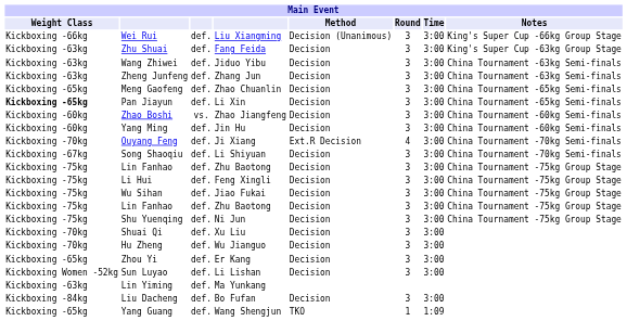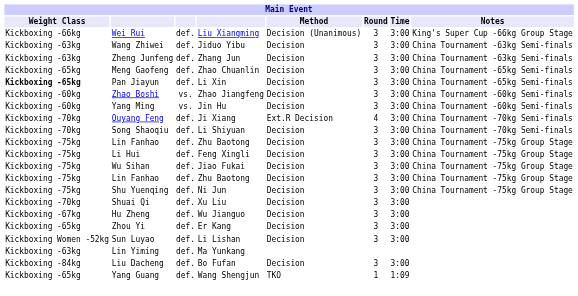 <table class="toccolours" style="font-size: 85%;">
 <tr>
 <th colspan="8" style="background-color: #ccf; color: #000080; text-align: center;"><strong>Main Event</strong></th>
 </tr>
 <tr>
 <th colspan="1" style="background-color: #E6E8FA; color: #000000; text-align: center;">Weight Class</th>
 <th colspan="1" style="background-color: #E6E8FA; color: #000000; text-align: center;"></th>
 <th colspan="1" style="background-color: #E6E8FA; color: #000000; text-align: center;"></th>
 <th colspan="1" style="background-color: #E6E8FA; color: #000000; text-align: center;"></th>
 <th colspan="1" style="background-color: #E6E8FA; color: #000000; text-align: center;">Method</th>
 <th colspan="1" style="background-color: #E6E8FA; color: #000000; text-align: center;">Round</th>
 <th colspan="1" style="background-color: #E6E8FA; color: #000000; text-align: center;">Time</th>
 <th colspan="1" style="background-color: #E6E8FA; color: #000000; text-align: center;">Notes</th>
 </tr>
 <tr>
 <td>Kickboxing -66kg</td>
 <td> <a href='#'>Wei Rui</a></td>
 <td align=center>def.</td>
 <td> <a href='#'>Liu Xiangming</a></td>
 <td>Decision (Unanimous)</td>
 <td align=center>3</td>
 <td align=center>3:00</td>
 <td>King's Super Cup -66kg Group Stage</td>
-</tr>
-<tr>
-<td>Kickboxing -63kg</td>
-<td> <a href='#'>Zhu Shuai</a></td>
-<td align=center>def.</td>
-<td> <a href='#'>Fang Feida</a></td>
-<td>Decision</td>
-<td align=center>3</td>
-<td align=center>3:00</td>
-<td>King's Super Cup -63kg Group Stage</td>
 </tr>
 <tr>
 <td>Kickboxing -63kg</td>
 <td> Wang Zhiwei</td>
 <td align=center>def.</td>
 <td> Jiduo Yibu</td>
 <td>Decision</td>
 <td align=center>3</td>
 <td align=center>3:00</td>
 <td>China Tournament -63kg Semi-finals</td>
 </tr>
 <tr>
 <td>Kickboxing -63kg</td>
 <td> Zheng Junfeng</td>
 <td align=center>def.</td>
 <td> Zhang Jun</td>
 <td>Decision</td>
 <td align=center>3</td>
 <td align=center>3:00</td>
 <td>China Tournament -63kg Semi-finals</td>
 </tr>
 <tr>
 <td>Kickboxing -65kg</td>
 <td> Meng Gaofeng</td>
 <td align=center>def.</td>
 <td> Zhao Chuanlin</td>
 <td>Decision</td>
 <td align=center>3</td>
 <td align=center>3:00</td>
 <td>China Tournament -65kg Semi-finals</td>
 </tr>
 <tr>
 <td><strong>Kickboxing -65kg</strong></td>
 <td> Pan Jiayun</td>
 <td align=center>def.</td>
 <td> Li Xin</td>
 <td>Decision</td>
 <td align=center>3</td>
 <td align=center>3:00</td>
 <td>China Tournament -65kg Semi-finals</td>
 </tr>
 <tr>
 <td>Kickboxing -60kg</td>
 <td> <a href='#'>Zhao Boshi</a></td>
 <td align=center>vs.</td>
 <td> Zhao Jiangfeng</td>
 <td>Decision</td>
 <td align=center>3</td>
 <td align=center>3:00</td>
 <td>China Tournament -60kg Semi-finals</td>
 </tr>
 <tr>
 <td>Kickboxing -60kg</td>
 <td> Yang Ming</td>
-<td align=center>def.</td>
+<td align=center>vs.</td>
 <td> Jin Hu</td>
 <td>Decision</td>
 <td align=center>3</td>
 <td align=center>3:00</td>
 <td>China Tournament -60kg Semi-finals</td>
 </tr>
 <tr>
 <td>Kickboxing -70kg</td>
 <td> <a href='#'>Ouyang Feng</a></td>
 <td align=center>def.</td>
 <td> Ji Xiang</td>
 <td>Ext.R Decision</td>
 <td align=center>4</td>
 <td align=center>3:00</td>
 <td>China Tournament -70kg Semi-finals</td>
 </tr>
 <tr>
-<td>Kickboxing -67kg</td>
+<td>Kickboxing -70kg</td>
 <td> Song Shaoqiu</td>
 <td align=center>def.</td>
 <td> Li Shiyuan</td>
 <td>Decision</td>
 <td align=center>3</td>
 <td align=center>3:00</td>
 <td>China Tournament -70kg Semi-finals</td>
 </tr>
 <tr>
 <td>Kickboxing -75kg</td>
 <td> Lin Fanhao</td>
 <td align=center>def.</td>
 <td> Zhu Baotong</td>
 <td>Decision</td>
 <td align=center>3</td>
 <td align=center>3:00</td>
 <td>China Tournament -75kg Group Stage</td>
 </tr>
 <tr>
 <td>Kickboxing -75kg</td>
 <td> Li Hui</td>
 <td align=center>def.</td>
 <td> Feng Xingli</td>
 <td>Decision</td>
 <td align=center>3</td>
 <td align=center>3:00</td>
 <td>China Tournament -75kg Group Stage</td>
 </tr>
 <tr>
 <td>Kickboxing -75kg</td>
 <td> Wu Sihan</td>
 <td align=center>def.</td>
 <td> Jiao Fukai</td>
 <td>Decision</td>
 <td align=center>3</td>
 <td align=center>3:00</td>
 <td>China Tournament -75kg Group Stage</td>
 </tr>
 <tr>
 <td>Kickboxing -75kg</td>
 <td> Lin Fanhao</td>
 <td align=center>def.</td>
 <td> Zhu Baotong</td>
 <td>Decision</td>
 <td align=center>3</td>
 <td align=center>3:00</td>
 <td>China Tournament -75kg Group Stage</td>
 </tr>
 <tr>
 <td>Kickboxing -75kg</td>
 <td> Shu Yuenqing</td>
 <td align=center>def.</td>
 <td> Ni Jun</td>
 <td>Decision</td>
 <td align=center>3</td>
 <td align=center>3:00</td>
 <td>China Tournament -75kg Group Stage</td>
 </tr>
 <tr>
 <td>Kickboxing -70kg</td>
 <td> Shuai Qi</td>
 <td align=center>def.</td>
 <td> Xu Liu</td>
 <td>Decision</td>
 <td align=center>3</td>
 <td align=center>3:00</td>
 </tr>
 <tr>
-<td>Kickboxing -70kg</td>
+<td>Kickboxing -67kg</td>
 <td> Hu Zheng</td>
 <td align=center>def.</td>
 <td> Wu Jianguo</td>
 <td>Decision</td>
 <td align=center>3</td>
 <td align=center>3:00</td>
 </tr>
 <tr>
 <td>Kickboxing -65kg</td>
 <td> Zhou Yi</td>
 <td align=center>def.</td>
 <td> Er Kang</td>
 <td>Decision</td>
 <td align=center>3</td>
 <td align=center>3:00</td>
 </tr>
 <tr>
 <td>Kickboxing Women -52kg</td>
 <td> Sun Luyao</td>
 <td align=center>def.</td>
 <td> Li Lishan</td>
 <td>Decision</td>
 <td align=center>3</td>
 <td align=center>3:00</td>
 </tr>
 <tr>
 <td>Kickboxing -63kg</td>
 <td> Lin Yiming</td>
 <td align=center>def.</td>
 <td> Ma Yunkang</td>
 <td></td>
 <td align=center></td>
 <td align=center></td>
 </tr>
 <tr>
 <td>Kickboxing -84kg</td>
 <td> Liu Dacheng</td>
 <td align=center>def.</td>
 <td> Bo Fufan</td>
 <td>Decision</td>
 <td align=center>3</td>
 <td align=center>3:00</td>
 </tr>
 <tr>
 <td>Kickboxing -65kg</td>
 <td> Yang Guang</td>
 <td align=center>def.</td>
 <td> Wang Shengjun</td>
 <td>TKO</td>
 <td align=center>1</td>
 <td align=center>1:09</td>
 </tr>
 </table>
